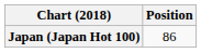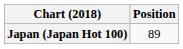 <table class="wikitable plainrowheaders" style="text-align:center">
 <tr>
 <th scope="col">Chart (2018)</th>
 <th scope="col">Position</th>
 </tr>
 <tr>
 <th scope="row">Japan (Japan Hot 100)</th>
-<td>86</td>
+<td>89</td>
 </tr>
 </table>
